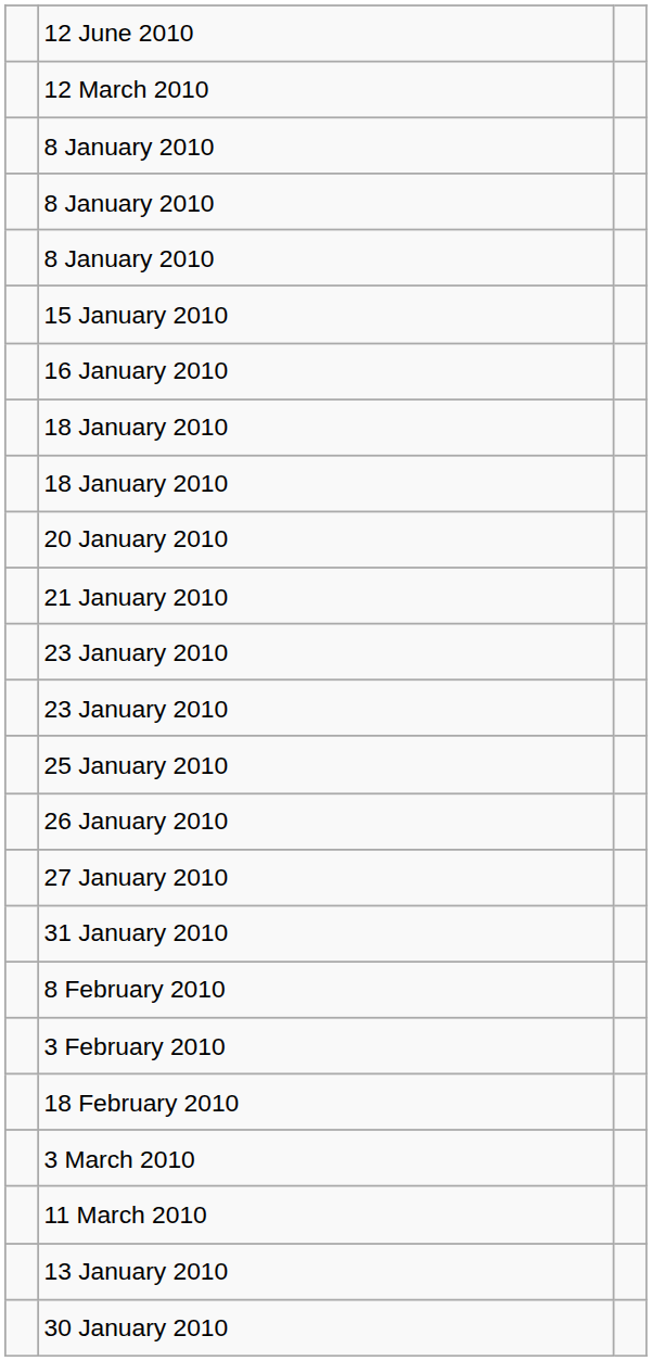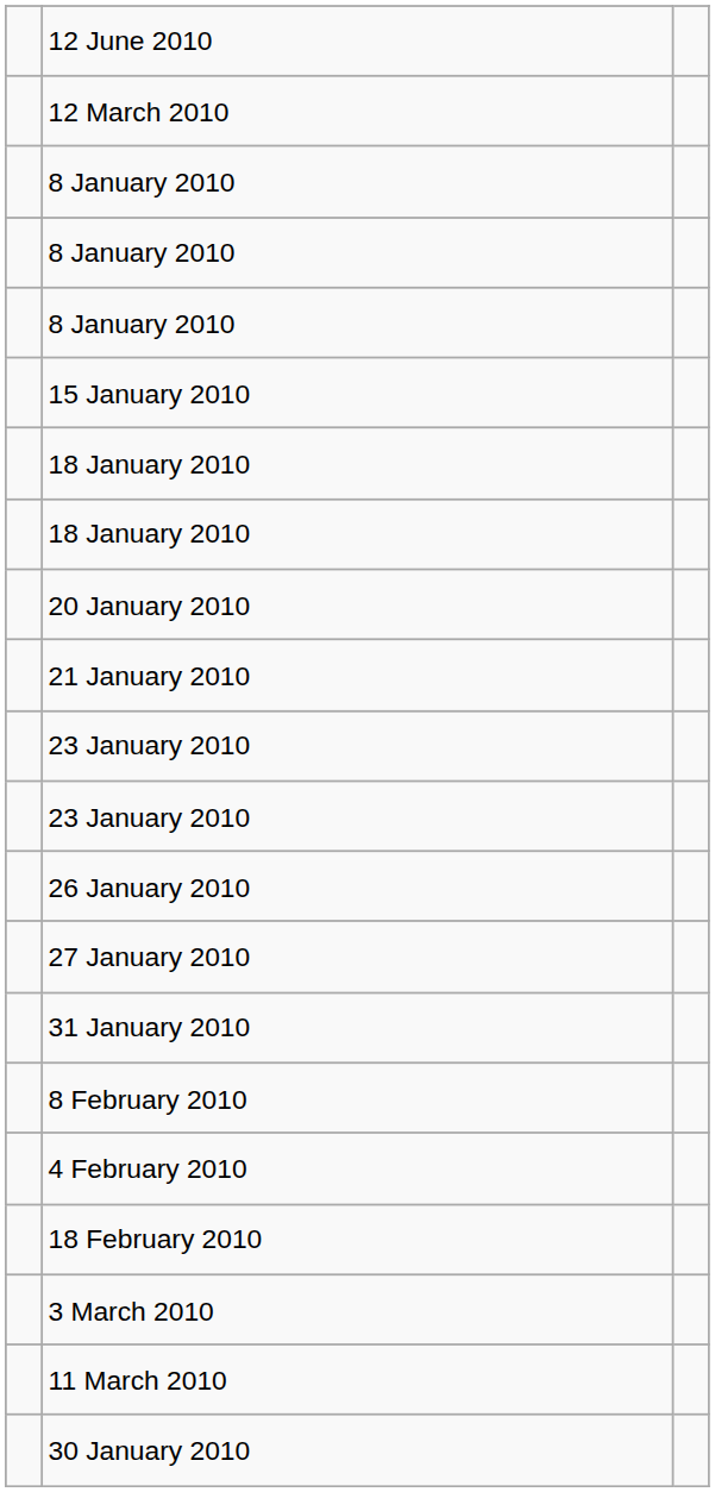 <table class="wikitable" style="font-size: 80%; float: left; width: 26em; margin-right: 1em; height: 700px">
 <tr>
 <td></td>
 <td>12 June 2010</td>
 <td></td>
 </tr>
 <tr>
 <td></td>
 <td>12 March 2010</td>
 <td></td>
 </tr>
 <tr>
 <td></td>
 <td>8 January 2010</td>
 <td></td>
 </tr>
 <tr>
 <td></td>
 <td>8 January 2010</td>
 <td></td>
 </tr>
 <tr>
 <td></td>
 <td>8 January 2010</td>
 <td></td>
 </tr>
 <tr>
 <td></td>
 <td>15 January 2010</td>
-<td></td>
-</tr>
-<tr>
-<td></td>
-<td>16 January 2010</td>
 <td></td>
 </tr>
 <tr>
 <td></td>
 <td>18 January 2010</td>
 <td></td>
 </tr>
 <tr>
 <td></td>
 <td>18 January 2010</td>
 <td></td>
 </tr>
 <tr>
 <td></td>
 <td>20 January 2010</td>
 <td></td>
 </tr>
 <tr>
 <td></td>
 <td>21 January 2010</td>
 <td></td>
 </tr>
 <tr>
 <td></td>
 <td>23 January 2010</td>
 <td></td>
 </tr>
 <tr>
 <td></td>
 <td>23 January 2010</td>
 <td></td>
 </tr>
 <tr>
 <td></td>
-<td>25 January 2010</td>
-<td></td>
-</tr>
-<tr>
-<td></td>
 <td>26 January 2010</td>
 <td></td>
 </tr>
 <tr>
 <td></td>
 <td>27 January 2010</td>
 <td></td>
 </tr>
 <tr>
 <td></td>
 <td>31 January 2010</td>
 <td></td>
 </tr>
 <tr>
 <td></td>
 <td>8 February 2010</td>
 <td></td>
 </tr>
 <tr>
 <td></td>
-<td>3 February 2010</td>
+<td>4 February 2010</td>
 <td></td>
 </tr>
 <tr>
 <td></td>
 <td>18 February 2010</td>
 <td></td>
 </tr>
 <tr>
 <td></td>
 <td>3 March 2010</td>
 <td></td>
 </tr>
 <tr>
 <td></td>
 <td>11 March 2010</td>
 <td></td>
 </tr>
 <tr>
 <td></td>
-<td>13 January 2010</td>
-<td></td>
-</tr>
-<tr>
-<td></td>
 <td>30 January 2010</td>
 <td></td>
 </tr>
 </table>
